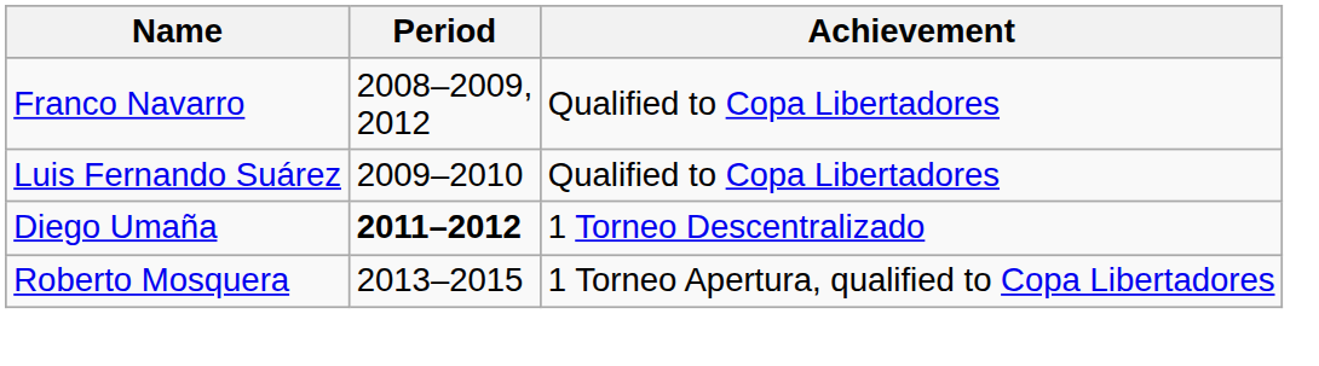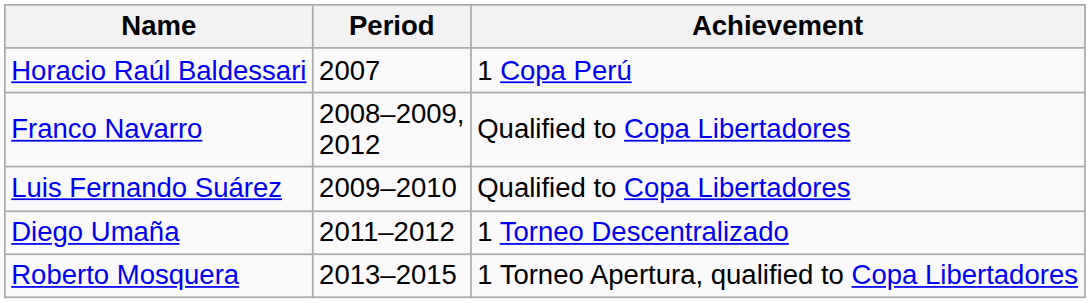 <table class="wikitable">
 <tr>
 <th>Name</th>
 <th>Period</th>
 <th>Achievement</th>
+</tr>
+<tr>
+<td><a href='#'>Horacio Raúl Baldessari</a></td>
+<td>2007</td>
+<td>1 <a href='#'>Copa Perú</a></td>
 </tr>
 <tr>
 <td><a href='#'>Franco Navarro</a></td>
 <td>2008–2009,<br> 2012</td>
 <td>Qualified to <a href='#'>Copa Libertadores</a></td>
 </tr>
 <tr>
 <td><a href='#'>Luis Fernando Suárez</a></td>
 <td>2009–2010</td>
 <td>Qualified to <a href='#'>Copa Libertadores</a></td>
 </tr>
 <tr>
 <td><a href='#'>Diego Umaña</a></td>
-<td><strong>2011–2012</strong></td>
+<td>2011–2012</td>
 <td>1 <a href='#'>Torneo Descentralizado</a></td>
 </tr>
 <tr>
 <td><a href='#'>Roberto Mosquera</a></td>
 <td>2013–2015</td>
 <td>1 Torneo Apertura, qualified to <a href='#'>Copa Libertadores</a></td>
 </tr>
 </table>
